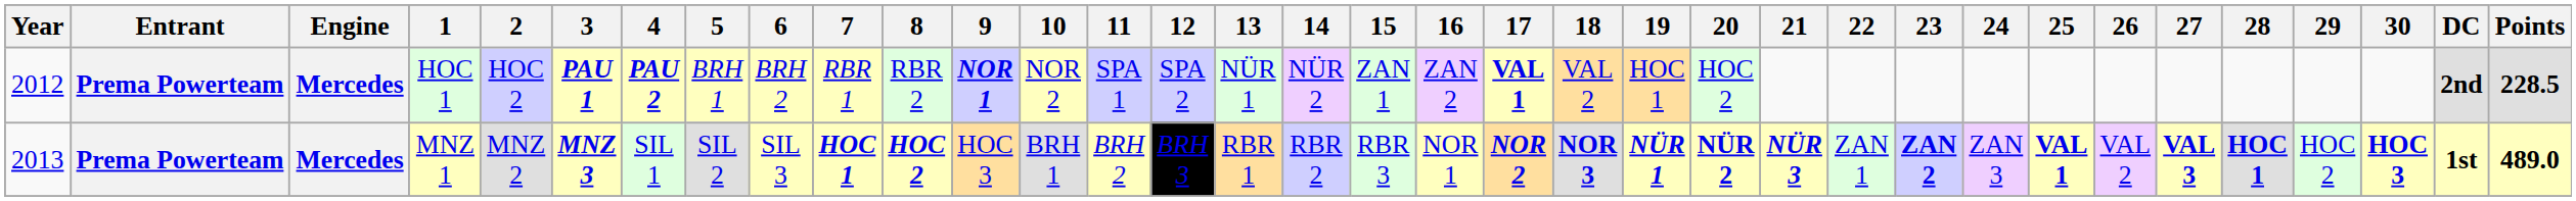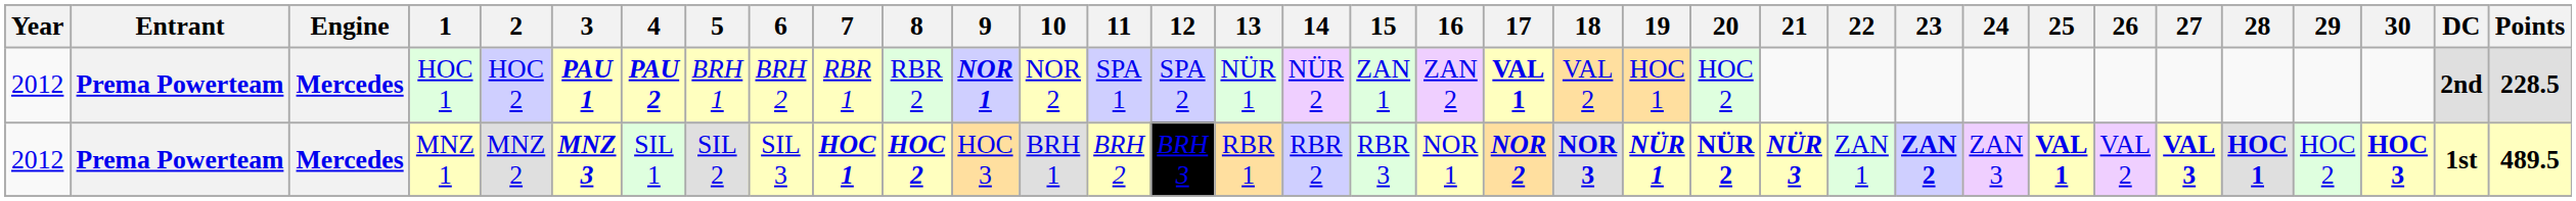 <table class="wikitable" style="text-align:center; font-size:85%">
 <tr>
 <th>Year</th>
 <th>Entrant</th>
 <th>Engine</th>
 <th>1</th>
 <th>2</th>
 <th>3</th>
 <th>4</th>
 <th>5</th>
 <th>6</th>
 <th>7</th>
 <th>8</th>
 <th>9</th>
 <th>10</th>
 <th>11</th>
 <th>12</th>
 <th>13</th>
 <th>14</th>
 <th>15</th>
 <th>16</th>
 <th>17</th>
 <th>18</th>
 <th>19</th>
 <th>20</th>
 <th>21</th>
 <th>22</th>
 <th>23</th>
 <th>24</th>
 <th>25</th>
 <th>26</th>
 <th>27</th>
 <th>28</th>
 <th>29</th>
 <th>30</th>
 <th>DC</th>
 <th>Points</th>
 </tr>
 <tr>
 <td><a href='#'>2012</a></td>
 <th nowrap><a href='#'>Prema Powerteam</a></th>
 <th nowrap><a href='#'>Mercedes</a></th>
 <td style="background:#DFFFDF;"><a href='#'>HOC<br>1</a><br></td>
 <td style="background:#CFCFFF;"><a href='#'>HOC<br>2</a><br></td>
 <td style="background:#FFFFBF;"><strong><em><a href='#'>PAU<br>1</a></em></strong><br></td>
 <td style="background:#FFFFBF;"><strong><em><a href='#'>PAU<br>2</a></em></strong><br></td>
 <td style="background:#FFFFBF;"><em><a href='#'>BRH<br>1</a></em><br></td>
 <td style="background:#FFFFBF;"><em><a href='#'>BRH<br>2</a></em><br></td>
 <td style="background:#FFFFBF;"><em><a href='#'>RBR<br>1</a></em><br></td>
 <td style="background:#DFFFDF;"><a href='#'>RBR<br>2</a><br></td>
 <td style="background:#CFCFFF;"><strong><em><a href='#'>NOR<br>1</a></em></strong><br></td>
 <td style="background:#FFFFBF;"><a href='#'>NOR<br>2</a><br></td>
 <td style="background:#CFCFFF;"><a href='#'>SPA<br>1</a><br></td>
 <td style="background:#CFCFFF;"><a href='#'>SPA<br>2</a><br></td>
 <td style="background:#DFFFDF;"><a href='#'>NÜR<br>1</a><br></td>
 <td style="background:#EFCFFF;"><a href='#'>NÜR<br>2</a><br></td>
 <td style="background:#DFFFDF;"><a href='#'>ZAN<br>1</a><br></td>
 <td style="background:#EFCFFF;"><a href='#'>ZAN<br>2</a><br></td>
 <td style="background:#FFFFBF;"><strong><a href='#'>VAL<br>1</a></strong><br></td>
 <td style="background:#FFDF9F;"><a href='#'>VAL<br>2</a><br></td>
 <td style="background:#FFDF9F;"><a href='#'>HOC<br>1</a><br></td>
 <td style="background:#DFFFDF;"><a href='#'>HOC<br>2</a><br></td>
 <td></td>
 <td></td>
 <td></td>
 <td></td>
 <td></td>
 <td></td>
 <td></td>
 <td></td>
 <td></td>
 <td></td>
 <th style="background:#DFDFDF;">2nd</th>
 <th style="background:#DFDFDF;">228.5</th>
 </tr>
 <tr>
-<td><a href='#'>2013</a></td>
+<td><a href='#'>2012</a></td>
 <th nowrap><a href='#'>Prema Powerteam</a></th>
 <th nowrap><a href='#'>Mercedes</a></th>
 <td style="background:#FFFFBF;"><a href='#'>MNZ<br>1</a><br></td>
 <td style="background:#DFDFDF;"><a href='#'>MNZ<br>2</a><br></td>
 <td style="background:#FFFFBF;"><strong><em><a href='#'>MNZ<br>3</a></em></strong><br></td>
 <td style="background:#DFFFDF;"><a href='#'>SIL<br>1</a><br></td>
 <td style="background:#DFDFDF;"><a href='#'>SIL<br>2</a><br></td>
 <td style="background:#FFFFBF;"><a href='#'>SIL<br>3</a><br></td>
 <td style="background:#FFFFBF;"><strong><em><a href='#'>HOC<br>1</a></em></strong><br></td>
 <td style="background:#FFFFBF;"><strong><em><a href='#'>HOC<br>2</a></em></strong><br></td>
 <td style="background:#FFDF9F;"><a href='#'>HOC<br>3</a><br></td>
 <td style="background:#DFDFDF;"><a href='#'>BRH<br>1</a><br></td>
 <td style="background:#FFFFBF;"><em><a href='#'>BRH<br>2</a></em><br></td>
 <td style="background:black; color:white;"><em><a href='#'><span>BRH<br>3</span></a></em><br></td>
 <td style="background:#FFDF9F;"><a href='#'>RBR<br>1</a><br></td>
 <td style="background:#CFCFFF;"><a href='#'>RBR<br>2</a><br></td>
 <td style="background:#DFFFDF;"><a href='#'>RBR<br>3</a><br></td>
 <td style="background:#FFFFBF;"><a href='#'>NOR<br>1</a><br></td>
 <td style="background:#FFDF9F;"><strong><em><a href='#'>NOR<br>2</a></em></strong><br></td>
 <td style="background:#DFDFDF;"><strong><a href='#'>NOR<br>3</a></strong><br></td>
 <td style="background:#FFFFBF;"><strong><em><a href='#'>NÜR<br>1</a></em></strong><br></td>
 <td style="background:#FFFFBF;"><strong><a href='#'>NÜR<br>2</a></strong><br></td>
 <td style="background:#FFFFBF;"><strong><em><a href='#'>NÜR<br>3</a></em></strong><br></td>
 <td style="background:#DFFFDF;"><a href='#'>ZAN<br>1</a><br></td>
 <td style="background:#CFCFFF;"><strong><a href='#'>ZAN<br>2</a><br></strong></td>
 <td style="background:#EFCFFF;"><a href='#'>ZAN<br>3</a><br></td>
 <td style="background:#FFFFBF;"><strong><a href='#'>VAL<br>1</a></strong><br></td>
 <td style="background:#EFCFFF;"><a href='#'>VAL<br>2</a><br></td>
 <td style="background:#FFFFBF;"><strong><a href='#'>VAL<br>3</a></strong><br></td>
 <td style="background:#DFDFDF;"><strong><a href='#'>HOC<br>1</a></strong><br></td>
 <td style="background:#DFFFDF;"><a href='#'>HOC<br>2</a><br></td>
 <td style="background:#FFFFBF;"><strong><a href='#'>HOC<br>3</a></strong><br></td>
 <th style="background:#FFFFBF;">1st</th>
-<th style="background:#FFFFBF;">489.0</th>
+<th style="background:#FFFFBF;">489.5</th>
 </tr>
 </table>
